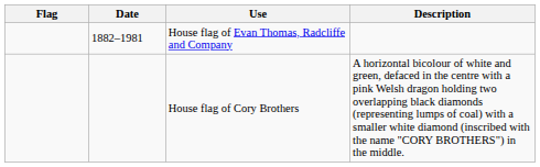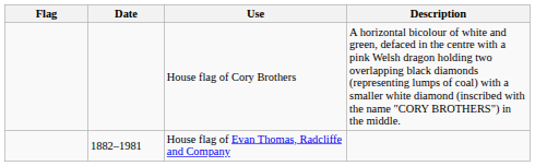 <table class="wikitable">
 <tr style="background:#efefef;">
 <th style="width:110px;">Flag</th>
 <th style="width:100px;">Date</th>
 <th style="width:250px;">Use</th>
 <th style="width:250px;">Description</th>
 </tr>
 <tr>
 <td></td>
+<td></td>
+<td>House flag of Cory Brothers</td>
+<td>A horizontal bicolour of white and green, defaced in the centre with a pink Welsh dragon holding two overlapping black diamonds (representing lumps of coal) with a smaller white diamond (inscribed with the name "CORY BROTHERS") in the middle.</td>
+</tr>
+<tr>
+<td></td>
 <td>1882–1981</td>
 <td>House flag of <a href='#'>Evan Thomas, Radcliffe and Company</a></td>
 <td></td>
 </tr>
-<tr>
-<td></td>
-<td></td>
-<td>House flag of Cory Brothers</td>
-<td>A horizontal bicolour of white and green, defaced in the centre with a pink Welsh dragon holding two overlapping black diamonds (representing lumps of coal) with a smaller white diamond (inscribed with the name "CORY BROTHERS") in the middle.</td>
-</tr>
 </table>
